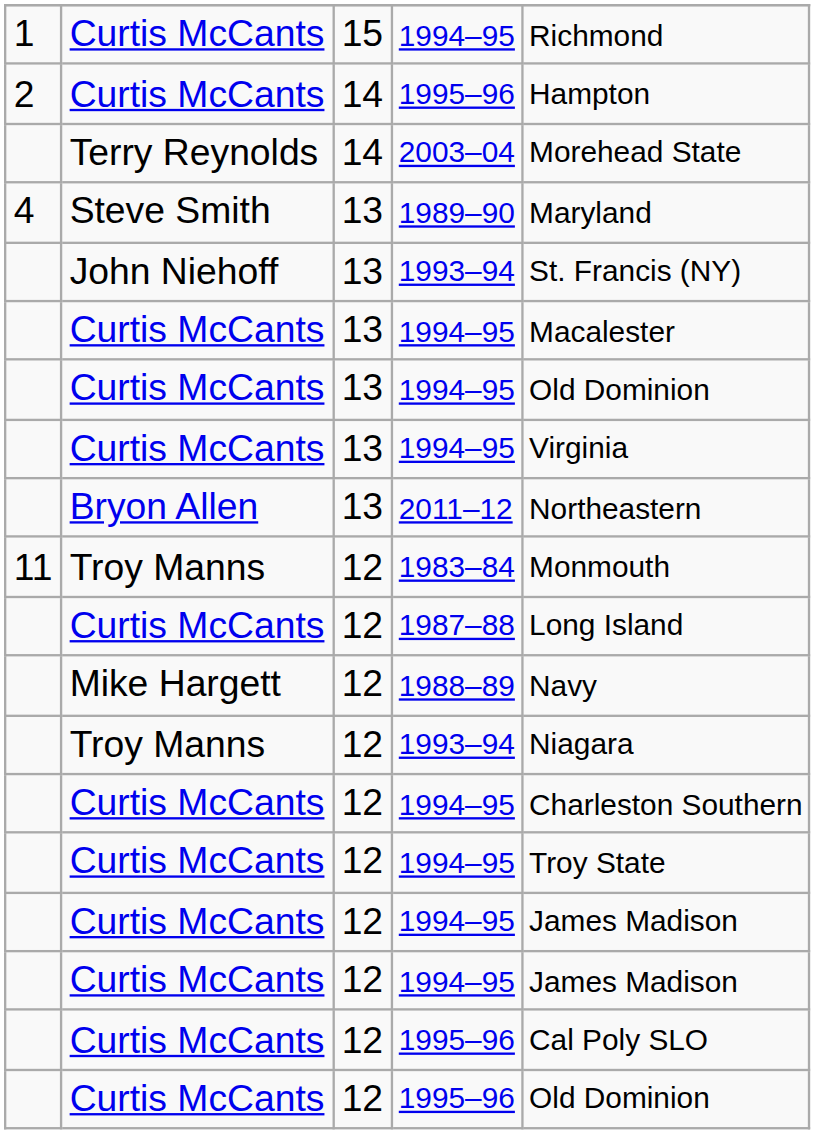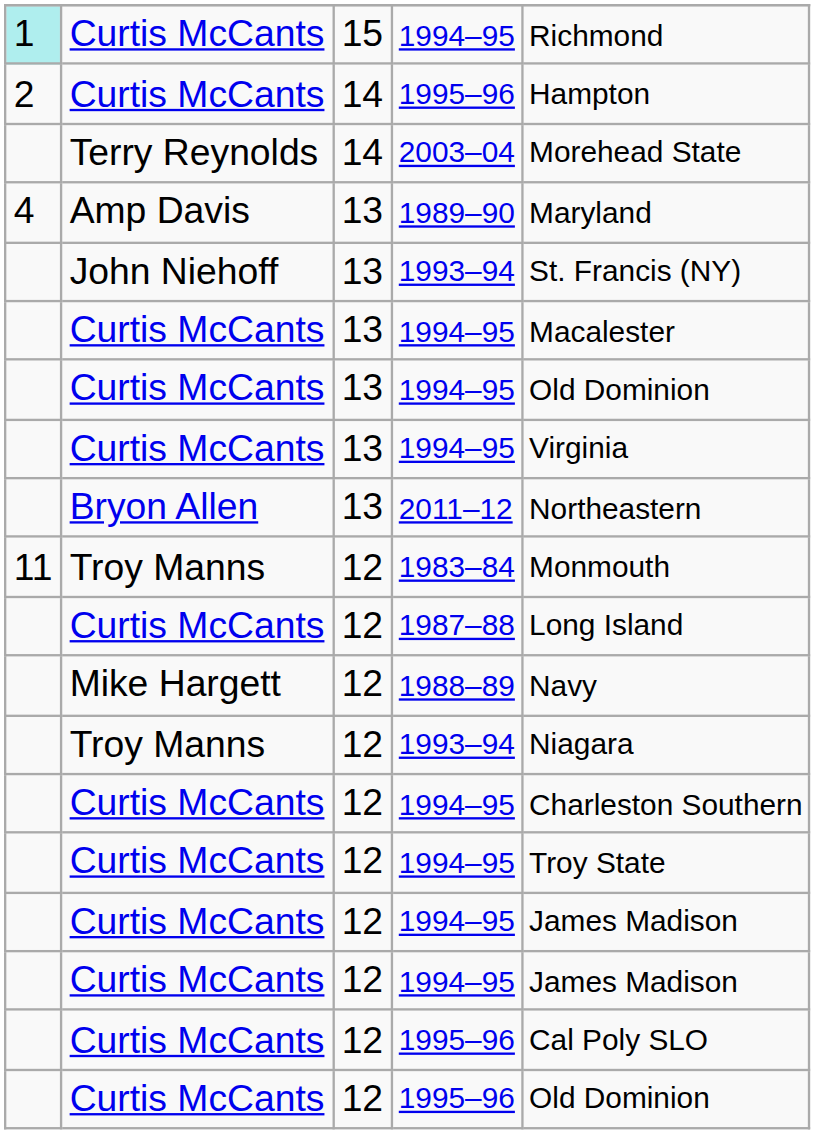 <table class="wikitable">
 <tr>
 </tr>
 <tr>
-<td>1</td>
+<td style="background: paleturquoise;">1</td>
 <td><a href='#'>Curtis McCants</a></td>
 <td>15</td>
 <td style="font-size:80%;"><a href='#'>1994–95</a></td>
 <td style="font-size:80%;">Richmond</td>
 </tr>
 <tr>
 <td>2</td>
 <td><a href='#'>Curtis McCants</a></td>
 <td>14</td>
 <td style="font-size:80%;"><a href='#'>1995–96</a></td>
 <td style="font-size:80%;">Hampton</td>
 </tr>
 <tr>
 <td></td>
 <td>Terry Reynolds</td>
 <td>14</td>
 <td style="font-size:80%;"><a href='#'>2003–04</a></td>
 <td style="font-size:80%;">Morehead State</td>
 </tr>
 <tr>
 <td>4</td>
-<td>Steve Smith</td>
+<td>Amp Davis</td>
 <td>13</td>
 <td style="font-size:80%;"><a href='#'>1989–90</a></td>
 <td style="font-size:80%;">Maryland</td>
 </tr>
 <tr>
 <td></td>
 <td>John Niehoff</td>
 <td>13</td>
 <td style="font-size:80%;"><a href='#'>1993–94</a></td>
 <td style="font-size:80%;">St. Francis (NY)</td>
 </tr>
 <tr>
 <td></td>
 <td><a href='#'>Curtis McCants</a></td>
 <td>13</td>
 <td style="font-size:80%;"><a href='#'>1994–95</a></td>
 <td style="font-size:80%;">Macalester</td>
 </tr>
 <tr>
 <td></td>
 <td><a href='#'>Curtis McCants</a></td>
 <td>13</td>
 <td style="font-size:80%;"><a href='#'>1994–95</a></td>
 <td style="font-size:80%;">Old Dominion</td>
 </tr>
 <tr>
 <td></td>
 <td><a href='#'>Curtis McCants</a></td>
 <td>13</td>
 <td style="font-size:80%;"><a href='#'>1994–95</a></td>
 <td style="font-size:80%;">Virginia</td>
 </tr>
 <tr>
 <td></td>
 <td><a href='#'>Bryon Allen</a></td>
 <td>13</td>
 <td style="font-size:80%;"><a href='#'>2011–12</a></td>
 <td style="font-size:80%;">Northeastern</td>
 </tr>
 <tr>
 <td>11</td>
 <td>Troy Manns</td>
 <td>12</td>
 <td style="font-size:80%;"><a href='#'>1983–84</a></td>
 <td style="font-size:80%;">Monmouth</td>
 </tr>
 <tr>
 <td></td>
 <td><a href='#'>Curtis McCants</a></td>
 <td>12</td>
 <td style="font-size:80%;"><a href='#'>1987–88</a></td>
 <td style="font-size:80%;">Long Island</td>
 </tr>
 <tr>
 <td></td>
 <td>Mike Hargett</td>
 <td>12</td>
 <td style="font-size:80%;"><a href='#'>1988–89</a></td>
 <td style="font-size:80%;">Navy</td>
 </tr>
 <tr>
 <td></td>
 <td>Troy Manns</td>
 <td>12</td>
 <td style="font-size:80%;"><a href='#'>1993–94</a></td>
 <td style="font-size:80%;">Niagara</td>
 </tr>
 <tr>
 <td></td>
 <td><a href='#'>Curtis McCants</a></td>
 <td>12</td>
 <td style="font-size:80%;"><a href='#'>1994–95</a></td>
 <td style="font-size:80%;">Charleston Southern</td>
 </tr>
 <tr>
 <td></td>
 <td><a href='#'>Curtis McCants</a></td>
 <td>12</td>
 <td style="font-size:80%;"><a href='#'>1994–95</a></td>
 <td style="font-size:80%;">Troy State</td>
 </tr>
 <tr>
 <td></td>
 <td><a href='#'>Curtis McCants</a></td>
 <td>12</td>
 <td style="font-size:80%;"><a href='#'>1994–95</a></td>
 <td style="font-size:80%;">James Madison</td>
 </tr>
 <tr>
 <td></td>
 <td><a href='#'>Curtis McCants</a></td>
 <td>12</td>
 <td style="font-size:80%;"><a href='#'>1994–95</a></td>
 <td style="font-size:80%;">James Madison</td>
 </tr>
 <tr>
 <td></td>
 <td><a href='#'>Curtis McCants</a></td>
 <td>12</td>
 <td style="font-size:80%;"><a href='#'>1995–96</a></td>
 <td style="font-size:80%;">Cal Poly SLO</td>
 </tr>
 <tr>
 <td></td>
 <td><a href='#'>Curtis McCants</a></td>
 <td>12</td>
 <td style="font-size:80%;"><a href='#'>1995–96</a></td>
 <td style="font-size:80%;">Old Dominion</td>
 </tr>
 </table>
